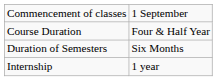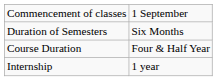 <table class="wikitable">
 <tr>
 <td>Commencement of classes</td>
 <td>1 September</td>
 </tr>
 <tr>
+<td>Duration of Semesters</td>
+<td>Six Months</td>
+</tr>
+<tr>
 <td>Course Duration</td>
 <td>Four & Half Year</td>
-</tr>
-<tr>
-<td>Duration of Semesters</td>
-<td>Six Months</td>
 </tr>
 <tr>
 <td>Internship</td>
 <td>1 year</td>
 </tr>
 </table>
